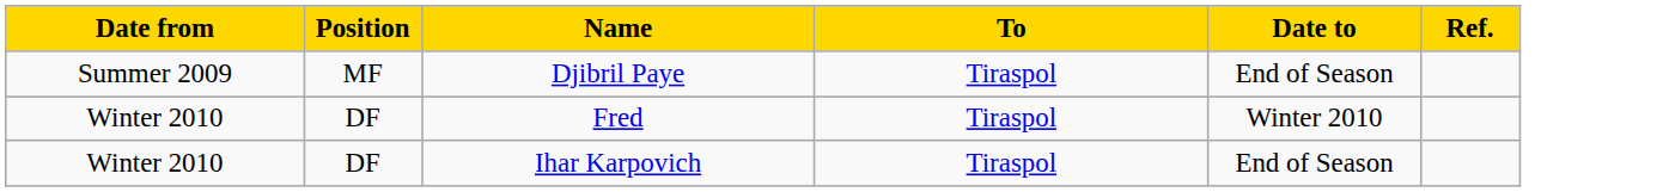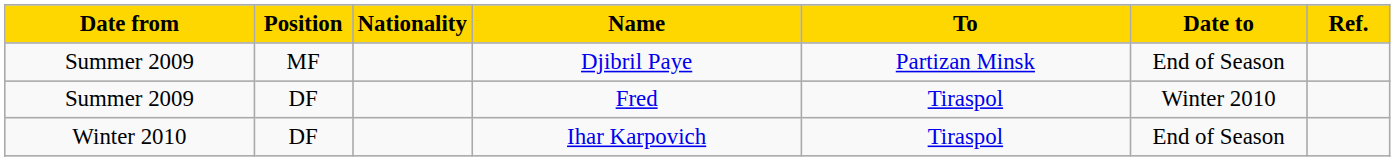 <table class="wikitable" style="text-align:center; font-size:90%; ">
 <tr>
 <th style="background:gold; color:black; width:150px;">Date from</th>
 <th style="background:gold; color:black; width:55px;">Position</th>
+<th style="background:gold; color:black; width:55px;">Nationality</th>
 <th style="background:gold; color:black; width:200px;">Name</th>
 <th style="background:gold; color:black; width:200px;">To</th>
 <th style="background:gold; color:black; width:105px;">Date to</th>
 <th style="background:gold; color:black; width:45px;">Ref.</th>
 </tr>
 <tr>
 <td>Summer 2009</td>
 <td>MF</td>
+<td></td>
 <td><a href='#'>Djibril Paye</a></td>
-<td><a href='#'>Tiraspol</a></td>
+<td><a href='#'>Partizan Minsk</a></td>
 <td>End of Season</td>
 <td></td>
 </tr>
 <tr>
-<td>Winter 2010</td>
+<td>Summer 2009</td>
 <td>DF</td>
+<td></td>
 <td><a href='#'>Fred</a></td>
 <td><a href='#'>Tiraspol</a></td>
 <td>Winter 2010</td>
 <td></td>
 </tr>
 <tr>
 <td>Winter 2010</td>
 <td>DF</td>
+<td></td>
 <td><a href='#'>Ihar Karpovich</a></td>
 <td><a href='#'>Tiraspol</a></td>
 <td>End of Season</td>
 <td></td>
 </tr>
 </table>
